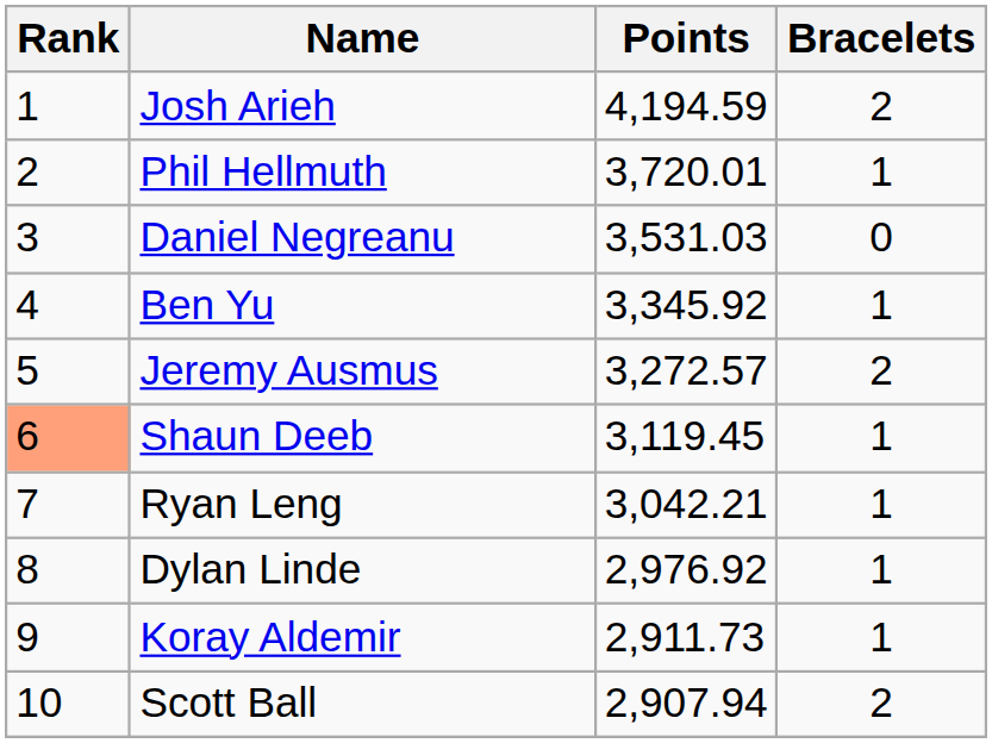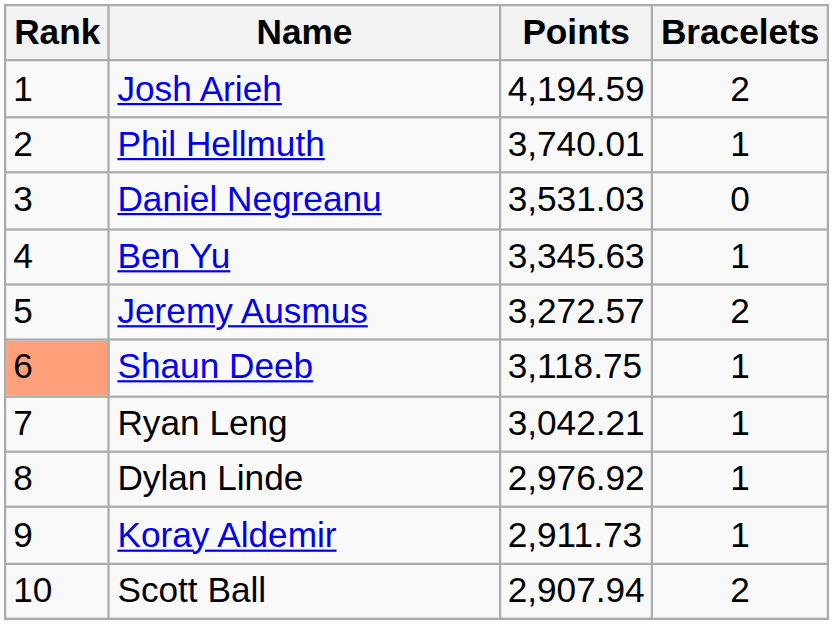 <table class="wikitable">
 <tr>
 <th style="width:40px;">Rank</th>
 <th style="width:170px;">Name</th>
 <th style="width:50px;">Points</th>
 <th style="width:50px;">Bracelets</th>
 </tr>
 <tr>
 <td>1</td>
 <td> <a href='#'>Josh Arieh</a></td>
 <td>4,194.59</td>
 <td align=center>2</td>
 </tr>
 <tr>
 <td>2</td>
 <td> <a href='#'>Phil Hellmuth</a></td>
-<td>3,720.01</td>
+<td>3,740.01</td>
 <td align=center>1</td>
 </tr>
 <tr>
 <td>3</td>
 <td> <a href='#'>Daniel Negreanu</a></td>
 <td>3,531.03</td>
 <td align=center>0</td>
 </tr>
 <tr>
 <td>4</td>
 <td> <a href='#'>Ben Yu</a></td>
-<td>3,345.92</td>
+<td>3,345.63</td>
 <td align=center>1</td>
 </tr>
 <tr>
 <td>5</td>
 <td> <a href='#'>Jeremy Ausmus</a></td>
 <td>3,272.57</td>
 <td align=center>2</td>
 </tr>
 <tr>
 <td style="background: lightsalmon;">6</td>
 <td> <a href='#'>Shaun Deeb</a></td>
-<td>3,119.45</td>
+<td>3,118.75</td>
 <td align=center>1</td>
 </tr>
 <tr>
 <td>7</td>
 <td> Ryan Leng</td>
 <td>3,042.21</td>
 <td align=center>1</td>
 </tr>
 <tr>
 <td>8</td>
 <td> Dylan Linde</td>
 <td>2,976.92</td>
 <td align=center>1</td>
 </tr>
 <tr>
 <td>9</td>
 <td> <a href='#'>Koray Aldemir</a></td>
 <td>2,911.73</td>
 <td align=center>1</td>
 </tr>
 <tr>
 <td>10</td>
 <td> Scott Ball</td>
 <td>2,907.94</td>
 <td align=center>2</td>
 </tr>
 <tr>
 </tr>
 </table>
